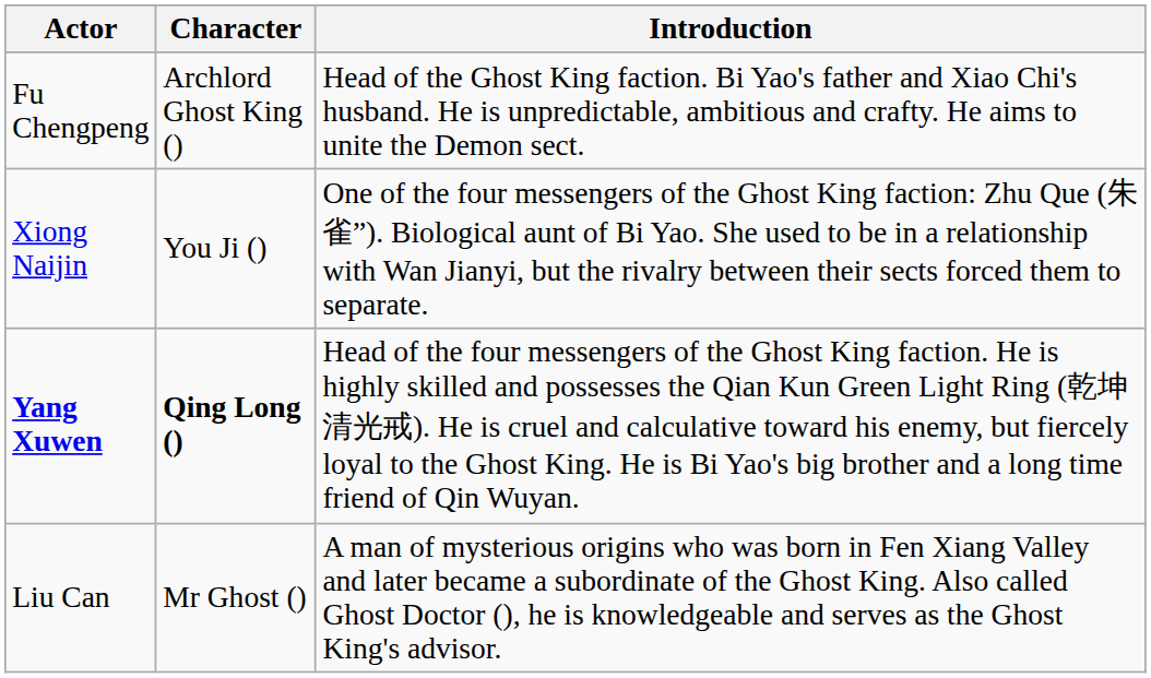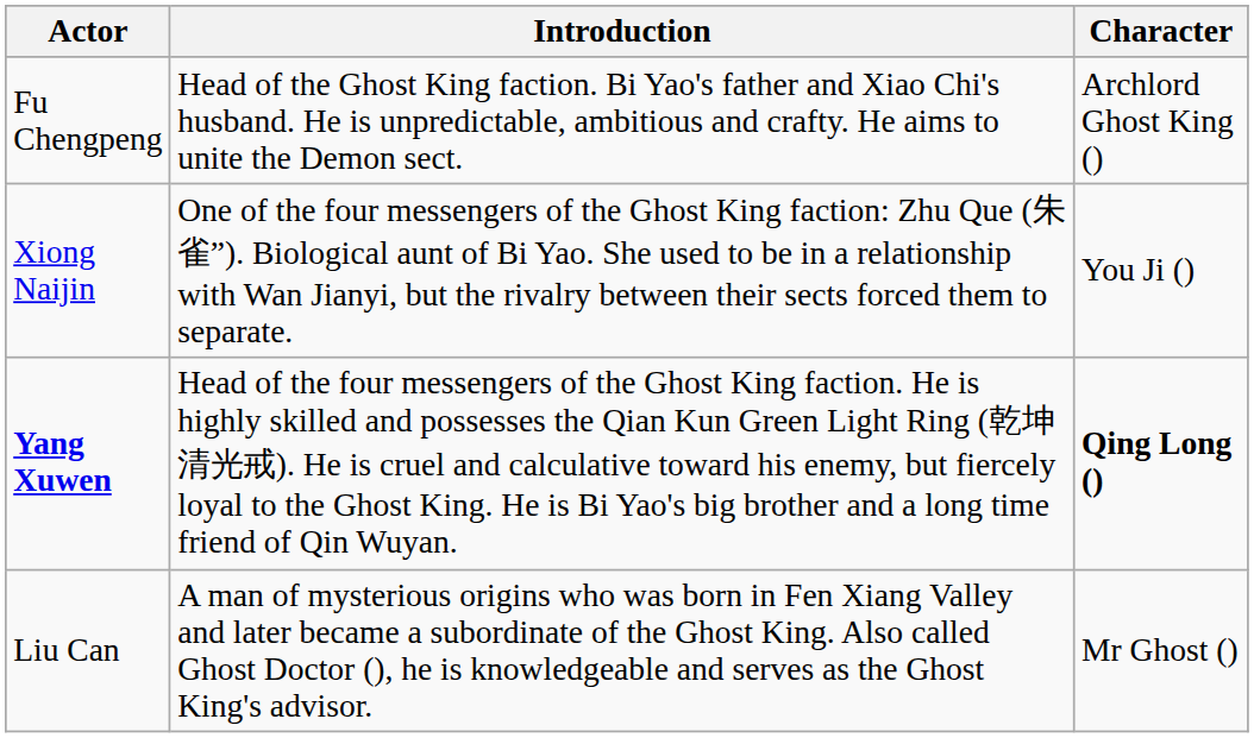 <table class="wikitable">
 <tr>
 <th style="width:12%">Actor</th>
+<th>Introduction</th>
 <th style="width:14%">Character</th>
-<th>Introduction</th>
 </tr>
 <tr>
 <td>Fu Chengpeng</td>
+<td>Head of the Ghost King faction. Bi Yao's father and Xiao Chi's husband. He is unpredictable, ambitious and crafty. He aims to unite the Demon sect.</td>
 <td>Archlord Ghost King ()</td>
-<td>Head of the Ghost King faction. Bi Yao's father and Xiao Chi's husband. He is unpredictable, ambitious and crafty. He aims to unite the Demon sect.</td>
 </tr>
 <tr>
 <td><a href='#'>Xiong Naijin</a></td>
+<td>One of the four messengers of the Ghost King faction: Zhu Que (朱雀”). Biological aunt of Bi Yao. She used to be in a relationship with Wan Jianyi, but the rivalry between their sects forced them to separate.</td>
 <td>You Ji ()</td>
-<td>One of the four messengers of the Ghost King faction: Zhu Que (朱雀”). Biological aunt of Bi Yao. She used to be in a relationship with Wan Jianyi, but the rivalry between their sects forced them to separate.</td>
 </tr>
 <tr>
 <td><strong><a href='#'>Yang Xuwen</a></strong></td>
+<td>Head of the four messengers of the Ghost King faction. He is highly skilled and possesses the Qian Kun Green Light Ring (乾坤清光戒). He is cruel and calculative toward his enemy, but fiercely loyal to the Ghost King. He is Bi Yao's big brother and a long time friend of Qin Wuyan.</td>
 <td><strong>Qing Long () </strong></td>
-<td>Head of the four messengers of the Ghost King faction. He is highly skilled and possesses the Qian Kun Green Light Ring (乾坤清光戒). He is cruel and calculative toward his enemy, but fiercely loyal to the Ghost King. He is Bi Yao's big brother and a long time friend of Qin Wuyan.</td>
 </tr>
 <tr>
 <td>Liu Can</td>
+<td>A man of mysterious origins who was born in Fen Xiang Valley and later became a subordinate of the Ghost King. Also called Ghost Doctor (), he is knowledgeable and serves as the Ghost King's advisor.</td>
 <td>Mr Ghost ()</td>
-<td>A man of mysterious origins who was born in Fen Xiang Valley and later became a subordinate of the Ghost King. Also called Ghost Doctor (), he is knowledgeable and serves as the Ghost King's advisor.</td>
 </tr>
 </table>
